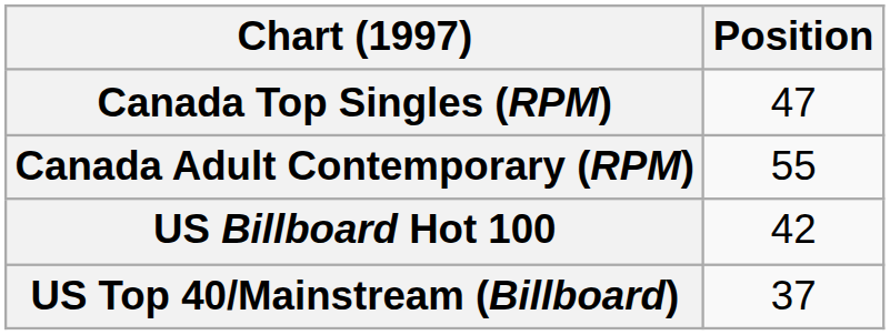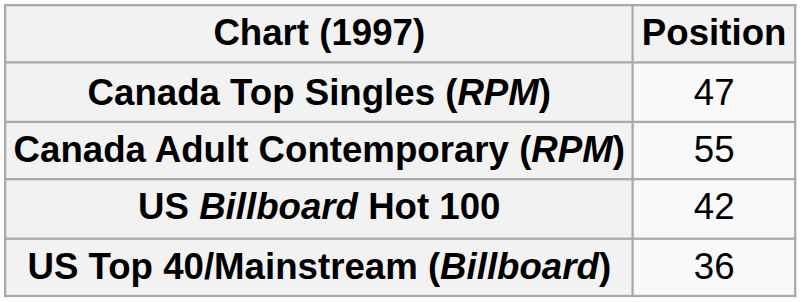 <table class="wikitable sortable plainrowheaders" style="text-align:center">
 <tr>
 <th>Chart (1997)</th>
 <th>Position</th>
 </tr>
 <tr>
 <th scope="row">Canada Top Singles (<em>RPM</em>)</th>
 <td>47</td>
 </tr>
 <tr>
 <th scope="row">Canada Adult Contemporary (<em>RPM</em>)</th>
 <td>55</td>
 </tr>
 <tr>
 <th scope="row">US <em>Billboard</em> Hot 100</th>
 <td>42</td>
 </tr>
 <tr>
 <th scope="row">US Top 40/Mainstream (<em>Billboard</em>)</th>
-<td>37</td>
+<td>36</td>
 </tr>
 </table>
